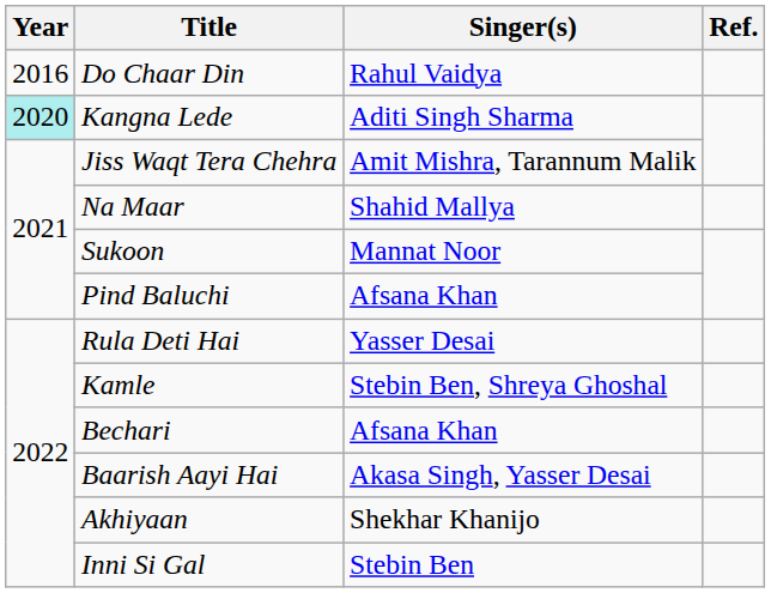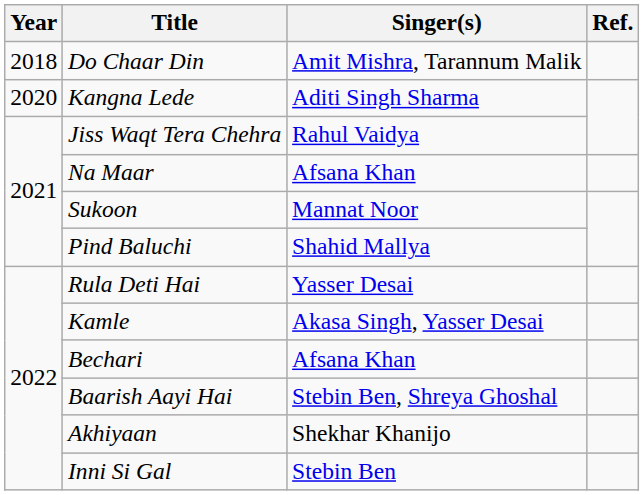 <table class="wikitable">
 <tr>
 <th>Year</th>
 <th>Title</th>
 <th>Singer(s)</th>
 <th>Ref.</th>
 </tr>
 <tr>
-<td>2016</td>
+<td>2018</td>
 <td><em>Do Chaar Din</em></td>
-<td><a href='#'>Rahul Vaidya</a></td>
+<td><a href='#'>Amit Mishra</a>, Tarannum Malik</td>
 <td></td>
 </tr>
 <tr>
-<td style="background: paleturquoise;">2020</td>
+<td>2020</td>
 <td><em>Kangna Lede</em></td>
 <td><a href='#'>Aditi Singh Sharma</a></td>
 <td rowspan="2"></td>
 </tr>
 <tr>
 <td rowspan="4">2021</td>
 <td><em>Jiss Waqt Tera Chehra</em></td>
-<td><a href='#'>Amit Mishra</a>, Tarannum Malik</td>
+<td><a href='#'>Rahul Vaidya</a></td>
 </tr>
 <tr>
 <td><em>Na Maar</em></td>
-<td><a href='#'>Shahid Mallya</a></td>
+<td><a href='#'>Afsana Khan</a></td>
 <td></td>
 </tr>
 <tr>
 <td><em>Sukoon</em></td>
 <td><a href='#'>Mannat Noor</a></td>
 <td rowspan="2"></td>
 </tr>
 <tr>
 <td><em>Pind Baluchi</em></td>
-<td><a href='#'>Afsana Khan</a></td>
+<td><a href='#'>Shahid Mallya</a></td>
 </tr>
 <tr>
 <td rowspan="6">2022</td>
 <td><em>Rula Deti Hai</em></td>
 <td><a href='#'>Yasser Desai</a></td>
 <td></td>
 </tr>
 <tr>
 <td><em>Kamle</em></td>
-<td><a href='#'>Stebin Ben</a>, <a href='#'>Shreya Ghoshal</a></td>
+<td><a href='#'>Akasa Singh</a>, <a href='#'>Yasser Desai</a></td>
 <td></td>
 </tr>
 <tr>
 <td><em>Bechari</em></td>
 <td><a href='#'>Afsana Khan</a></td>
 <td></td>
 </tr>
 <tr>
 <td><em>Baarish Aayi Hai</em></td>
-<td><a href='#'>Akasa Singh</a>, <a href='#'>Yasser Desai</a></td>
+<td><a href='#'>Stebin Ben</a>, <a href='#'>Shreya Ghoshal</a></td>
 <td></td>
 </tr>
 <tr>
 <td><em>Akhiyaan</em></td>
 <td>Shekhar Khanijo</td>
 <td></td>
 </tr>
 <tr>
 <td><em>Inni Si Gal</em></td>
 <td><a href='#'>Stebin Ben</a></td>
 <td></td>
 </tr>
 </table>
